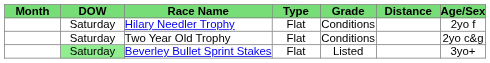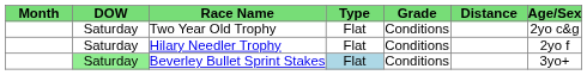 <table class = "sortable" | border="1" cellpadding="0" style="border-collapse: collapse; font-size:90%">
 <tr bgcolor="#77dd77" align="center">
 <th style="width:70px">Month</th>
 <th style="width:80px">DOW</th>
 <th>Race Name</th>
 <th style="width:60px">Type</th>
 <th style="width:70px"><strong>Grade</strong></th>
 <th style="width:80px">Distance</th>
 <th style="width:50px">Age/Sex</th>
 </tr>
 <tr>
 <td style="text-align:center"></td>
 <td style="text-align:center">Saturday</td>
+<td>Two Year Old Trophy</td>
+<td style="text-align:center">Flat</td>
+<td style="text-align:center">Conditions</td>
+<td style="text-align:center"></td>
+<td style="text-align:center">2yo c&g</td>
+</tr>
+<tr>
+<td style="text-align:center"></td>
+<td style="text-align:center">Saturday</td>
 <td><a href='#'>Hilary Needler Trophy</a></td>
 <td style="text-align:center">Flat</td>
 <td style="text-align:center">Conditions</td>
 <td style="text-align:center"></td>
 <td style="text-align:center">2yo f</td>
 </tr>
 <tr>
 <td style="text-align:center"></td>
-<td style="text-align:center">Saturday</td>
-<td>Two Year Old Trophy</td>
-<td style="text-align:center">Flat</td>
-<td style="text-align:center">Conditions</td>
-<td style="text-align:center"></td>
-<td style="text-align:center">2yo c&g</td>
-</tr>
-<tr>
-<td style="text-align:center"></td>
 <td style="background: lightgreen; text-align:center">Saturday</td>
 <td><a href='#'>Beverley Bullet Sprint Stakes</a></td>
-<td style="text-align:center">Flat</td>
-<td style="text-align:center">Listed</td>
+<td style="background: lightblue; text-align:center">Flat</td>
+<td style="text-align:center">Conditions</td>
 <td style="text-align:center"></td>
 <td style="text-align:center">3yo+</td>
 </tr>
 </table>
